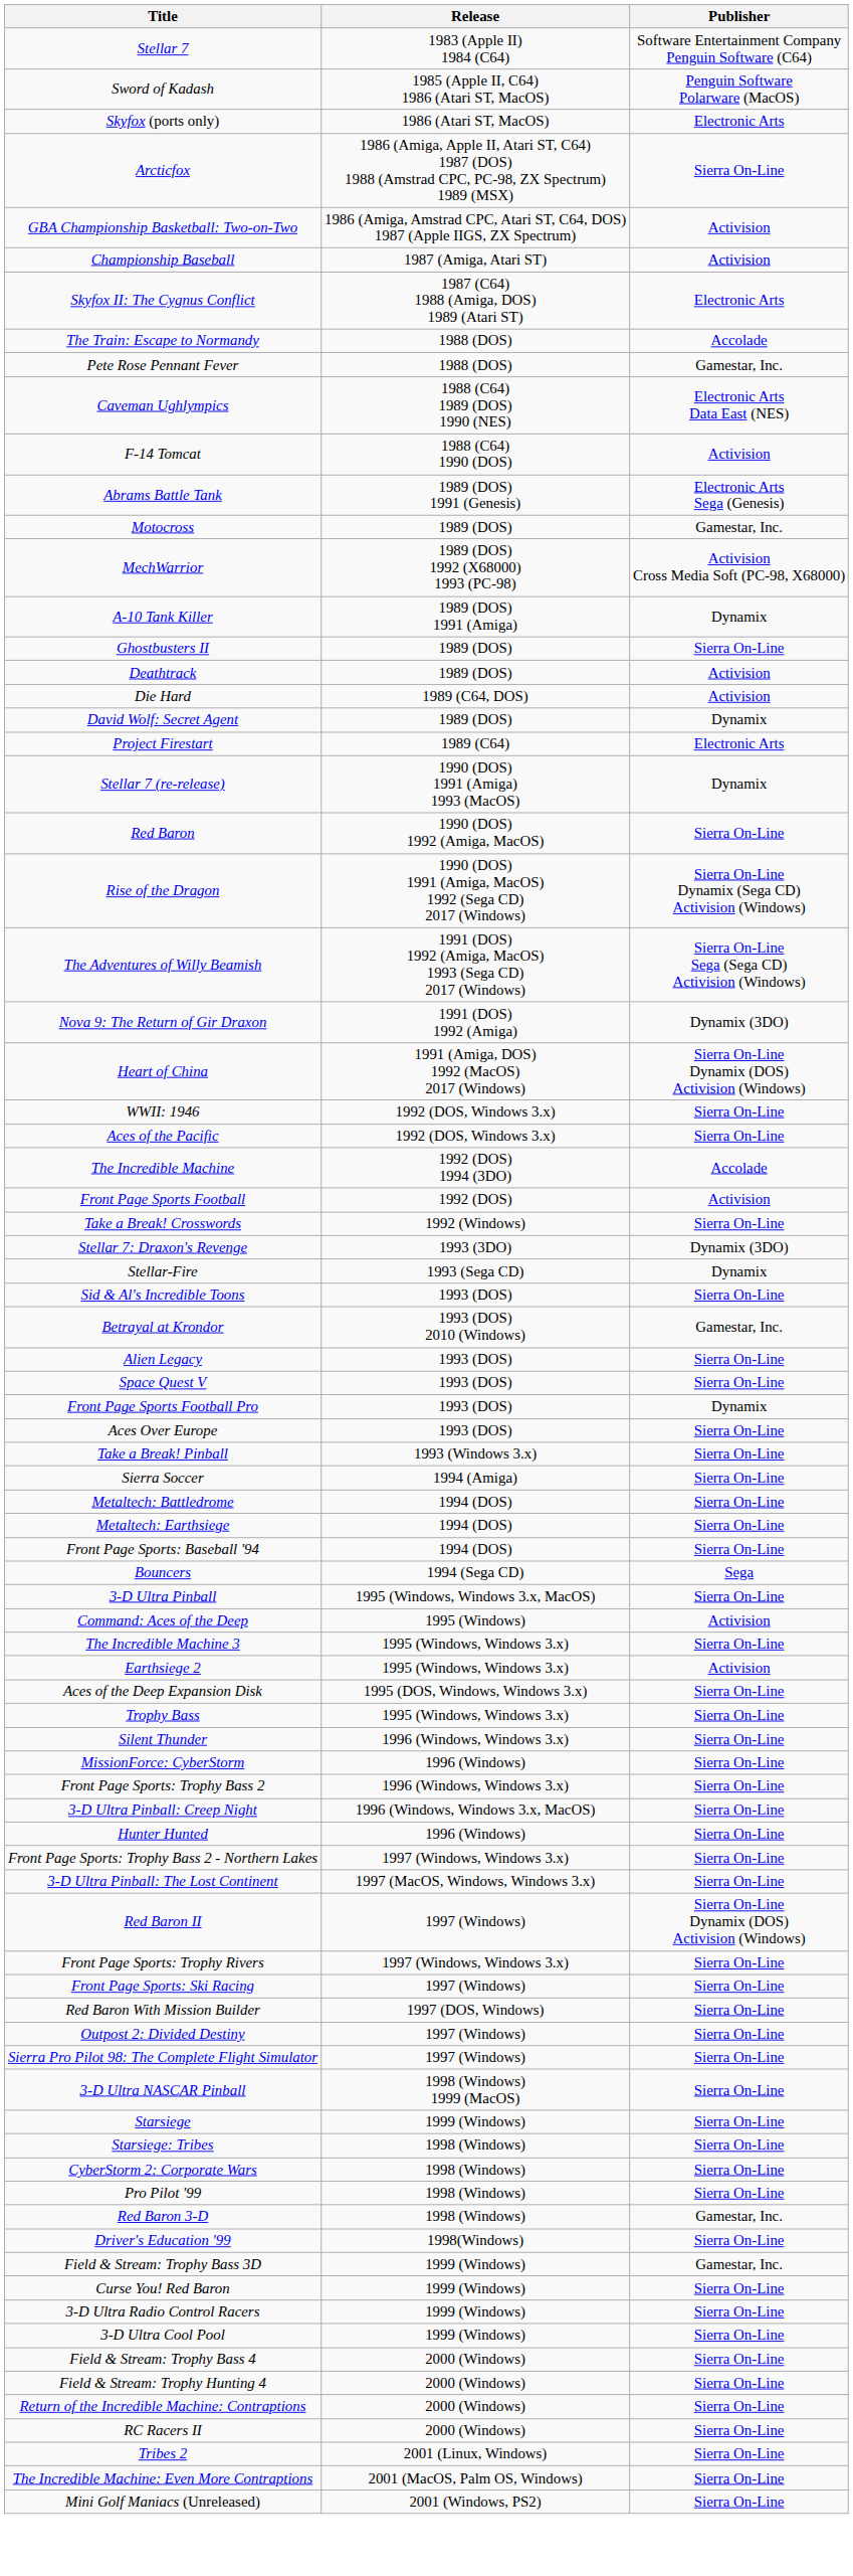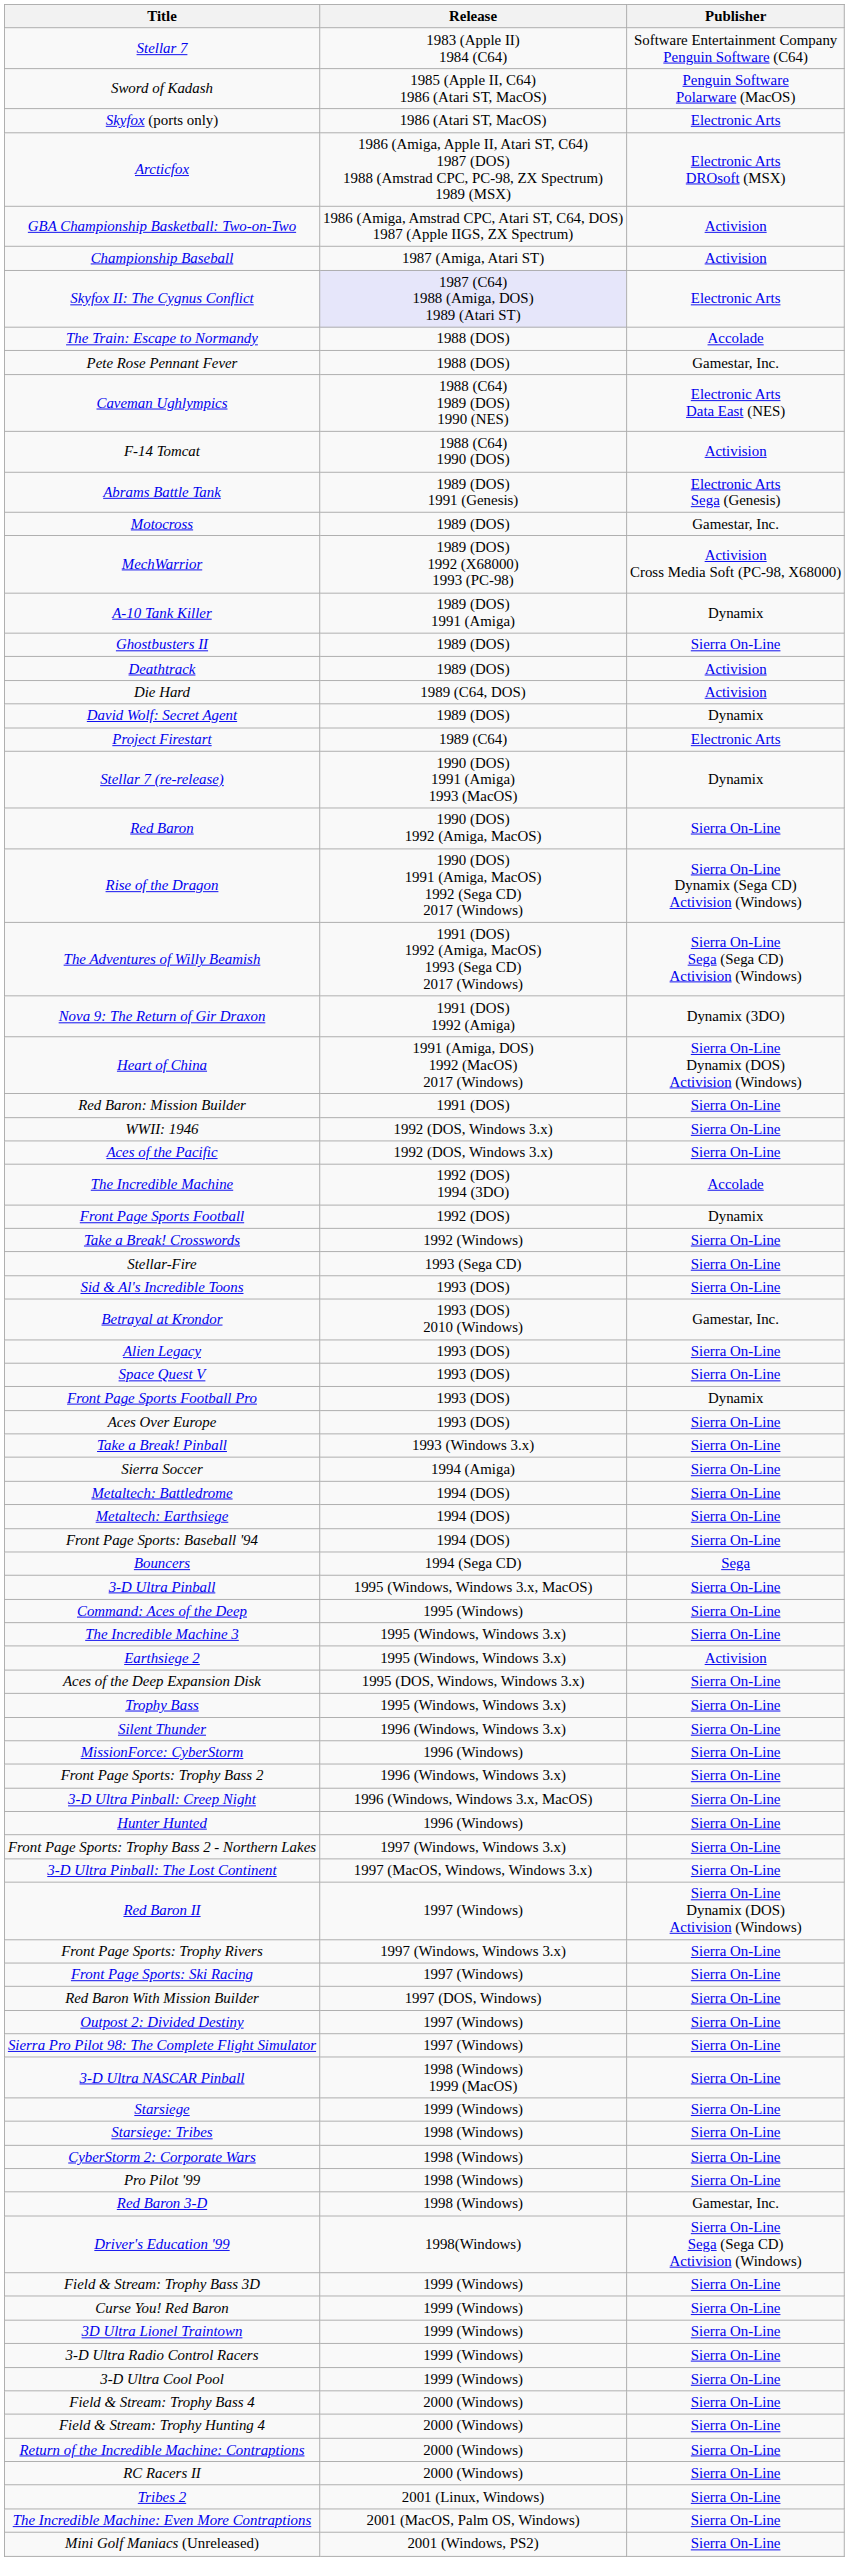 <table class="wikitable sortable" style="text-align:center">
 <tr>
 <th>Title</th>
 <th>Release</th>
 <th>Publisher</th>
 </tr>
 <tr>
 <td><em><a href='#'>Stellar 7</a></em></td>
 <td>1983 (Apple II)<br>1984 (C64)</td>
 <td>Software Entertainment Company<br><a href='#'>Penguin Software</a> (C64)</td>
 </tr>
 <tr>
 <td><em>Sword of Kadash</em></td>
 <td>1985 (Apple II, C64)<br>1986 (Atari ST, MacOS)</td>
 <td><a href='#'>Penguin Software</a><br><a href='#'>Polarware</a> (MacOS)</td>
 </tr>
 <tr>
 <td><em><a href='#'>Skyfox</a></em> (ports only)</td>
 <td>1986 (Atari ST, MacOS)</td>
 <td><a href='#'>Electronic Arts</a></td>
 </tr>
 <tr>
 <td><em><a href='#'>Arcticfox</a></em></td>
 <td>1986 (Amiga, Apple II, Atari ST, C64)<br>1987 (DOS)<br>1988 (Amstrad CPC, PC-98, ZX Spectrum)<br>1989 (MSX)</td>
-<td><a href='#'>Sierra On-Line</a></td>
+<td><a href='#'>Electronic Arts</a><br><a href='#'>DROsoft</a> (MSX)</td>
 </tr>
 <tr>
 <td><em><a href='#'>GBA Championship Basketball: Two-on-Two</a></em></td>
 <td>1986 (Amiga, Amstrad CPC, Atari ST, C64, DOS)<br>1987 (Apple IIGS, ZX Spectrum)</td>
 <td><a href='#'>Activision</a></td>
 </tr>
 <tr>
 <td><em><a href='#'>Championship Baseball</a></em></td>
 <td>1987 (Amiga, Atari ST)</td>
 <td><a href='#'>Activision</a></td>
 </tr>
 <tr>
 <td><em><a href='#'>Skyfox II: The Cygnus Conflict</a></em></td>
-<td>1987 (C64)<br>1988 (Amiga, DOS)<br>1989 (Atari ST)</td>
+<td style="background: lavender;">1987 (C64)<br>1988 (Amiga, DOS)<br>1989 (Atari ST)</td>
 <td><a href='#'>Electronic Arts</a></td>
 </tr>
 <tr>
 <td><em><a href='#'>The Train: Escape to Normandy</a></em></td>
 <td>1988 (DOS)</td>
 <td><a href='#'>Accolade</a></td>
 </tr>
 <tr>
 <td><em>Pete Rose Pennant Fever</em></td>
 <td>1988 (DOS)</td>
 <td>Gamestar, Inc.</td>
 </tr>
 <tr>
 <td><em><a href='#'>Caveman Ughlympics</a></em></td>
 <td>1988 (C64)<br>1989 (DOS)<br>1990 (NES)</td>
 <td><a href='#'>Electronic Arts</a><br><a href='#'>Data East</a> (NES)</td>
 </tr>
 <tr>
 <td><em>F-14 Tomcat</em></td>
 <td>1988 (C64)<br>1990 (DOS)</td>
 <td><a href='#'>Activision</a></td>
 </tr>
 <tr>
 <td><em><a href='#'>Abrams Battle Tank</a></em></td>
 <td>1989 (DOS)<br>1991 (Genesis)</td>
 <td><a href='#'>Electronic Arts</a><br><a href='#'>Sega</a> (Genesis)</td>
 </tr>
 <tr>
 <td><em><a href='#'>Motocross</a></em></td>
 <td>1989 (DOS)</td>
 <td>Gamestar, Inc.</td>
 </tr>
 <tr>
 <td><em><a href='#'>MechWarrior</a></em></td>
 <td>1989 (DOS)<br>1992 (X68000)<br>1993 (PC-98)</td>
 <td><a href='#'>Activision</a><br>Cross Media Soft (PC-98, X68000)</td>
 </tr>
 <tr>
 <td><em><a href='#'>A-10 Tank Killer</a></em></td>
 <td>1989 (DOS)<br>1991 (Amiga)</td>
 <td>Dynamix</td>
 </tr>
 <tr>
 <td><em><a href='#'>Ghostbusters II</a></em></td>
 <td>1989 (DOS)</td>
 <td><a href='#'>Sierra On-Line</a></td>
 </tr>
 <tr>
 <td><em><a href='#'>Deathtrack</a></em></td>
 <td>1989 (DOS)</td>
 <td><a href='#'>Activision</a></td>
 </tr>
 <tr>
 <td><em>Die Hard</em></td>
 <td>1989 (C64, DOS)</td>
 <td><a href='#'>Activision</a></td>
 </tr>
 <tr>
 <td><em><a href='#'>David Wolf: Secret Agent</a></em></td>
 <td>1989 (DOS)</td>
 <td>Dynamix</td>
 </tr>
 <tr>
 <td><em><a href='#'>Project Firestart</a></em></td>
 <td>1989 (C64)</td>
 <td><a href='#'>Electronic Arts</a></td>
 </tr>
 <tr>
 <td><em><a href='#'>Stellar 7 (re-release)</a></em></td>
 <td>1990 (DOS)<br>1991 (Amiga)<br>1993 (MacOS)</td>
 <td>Dynamix</td>
 </tr>
 <tr>
 <td><em><a href='#'>Red Baron</a></em></td>
 <td>1990 (DOS)<br> 1992 (Amiga, MacOS)</td>
 <td><a href='#'>Sierra On-Line</a></td>
 </tr>
 <tr>
 <td><em><a href='#'>Rise of the Dragon</a></em></td>
 <td>1990 (DOS)<br>1991 (Amiga, MacOS)<br>1992 (Sega CD)<br>2017 (Windows)</td>
 <td><a href='#'>Sierra On-Line</a><br>Dynamix (Sega CD)<br><a href='#'>Activision</a> (Windows)</td>
 </tr>
 <tr>
 <td><em><a href='#'>The Adventures of Willy Beamish</a></em></td>
 <td>1991 (DOS)<br>1992 (Amiga, MacOS)<br>1993 (Sega CD)<br>2017 (Windows)</td>
 <td><a href='#'>Sierra On-Line</a><br><a href='#'>Sega</a> (Sega CD)<br><a href='#'>Activision</a> (Windows)</td>
 </tr>
 <tr>
 <td><em><a href='#'>Nova 9: The Return of Gir Draxon</a></em></td>
 <td>1991 (DOS)<br>1992 (Amiga)</td>
 <td>Dynamix (3DO)</td>
 </tr>
 <tr>
 <td><em><a href='#'>Heart of China</a></em></td>
 <td>1991 (Amiga, DOS)<br>1992 (MacOS)<br>2017 (Windows)</td>
 <td><a href='#'>Sierra On-Line</a><br>Dynamix (DOS)<br><a href='#'>Activision</a> (Windows)</td>
 </tr>
 <tr>
+<td><em>Red Baron: Mission Builder</em></td>
+<td>1991 (DOS)</td>
+<td><a href='#'>Sierra On-Line</a></td>
+</tr>
+<tr>
 <td><em>WWII: 1946</em></td>
 <td>1992 (DOS, Windows 3.x)</td>
 <td><a href='#'>Sierra On-Line</a></td>
 </tr>
 <tr>
 <td><em><a href='#'>Aces of the Pacific</a></em></td>
 <td>1992 (DOS, Windows 3.x)</td>
 <td><a href='#'>Sierra On-Line</a></td>
 </tr>
 <tr>
 <td><em><a href='#'>The Incredible Machine</a></em></td>
 <td>1992 (DOS)<br>1994 (3DO)</td>
 <td><a href='#'>Accolade</a></td>
 </tr>
 <tr>
 <td><em><a href='#'>Front Page Sports Football</a></em></td>
 <td>1992 (DOS)</td>
-<td><a href='#'>Activision</a></td>
+<td>Dynamix</td>
 </tr>
 <tr>
 <td><em><a href='#'>Take a Break! Crosswords</a></em></td>
 <td>1992 (Windows)</td>
 <td><a href='#'>Sierra On-Line</a></td>
 </tr>
 <tr>
-<td><em><a href='#'>Stellar 7: Draxon's Revenge</a></em></td>
-<td>1993 (3DO)</td>
-<td>Dynamix (3DO)</td>
-</tr>
-<tr>
 <td><em>Stellar-Fire</em></td>
 <td>1993 (Sega CD)</td>
-<td>Dynamix</td>
+<td><a href='#'>Sierra On-Line</a></td>
 </tr>
 <tr>
 <td><em><a href='#'>Sid & Al's Incredible Toons</a></em></td>
 <td>1993 (DOS)</td>
 <td><a href='#'>Sierra On-Line</a></td>
 </tr>
 <tr>
 <td><em><a href='#'>Betrayal at Krondor</a></em></td>
 <td>1993 (DOS)<br>2010 (Windows)</td>
 <td>Gamestar, Inc.</td>
 </tr>
 <tr>
 <td><em><a href='#'>Alien Legacy</a></em></td>
 <td>1993 (DOS)</td>
 <td><a href='#'>Sierra On-Line</a></td>
 </tr>
 <tr>
 <td><em><a href='#'>Space Quest V</a></em></td>
 <td>1993 (DOS)</td>
 <td><a href='#'>Sierra On-Line</a></td>
 </tr>
 <tr>
 <td><em><a href='#'>Front Page Sports Football Pro</a></em></td>
 <td>1993 (DOS)</td>
 <td>Dynamix</td>
 </tr>
 <tr>
 <td><em>Aces Over Europe</em></td>
 <td>1993 (DOS)</td>
 <td><a href='#'>Sierra On-Line</a></td>
 </tr>
 <tr>
 <td><em><a href='#'>Take a Break! Pinball</a></em></td>
 <td>1993 (Windows 3.x)</td>
 <td><a href='#'>Sierra On-Line</a></td>
 </tr>
 <tr>
 <td><em>Sierra Soccer</em></td>
 <td>1994 (Amiga)</td>
 <td><a href='#'>Sierra On-Line</a></td>
 </tr>
 <tr>
 <td><em><a href='#'>Metaltech: Battledrome</a></em></td>
 <td>1994 (DOS)</td>
 <td><a href='#'>Sierra On-Line</a></td>
 </tr>
 <tr>
 <td><em><a href='#'>Metaltech: Earthsiege</a></em></td>
 <td>1994 (DOS)</td>
 <td><a href='#'>Sierra On-Line</a></td>
 </tr>
 <tr>
 <td><em>Front Page Sports: Baseball '94</em></td>
 <td>1994 (DOS)</td>
 <td><a href='#'>Sierra On-Line</a></td>
 </tr>
 <tr>
 <td><em><a href='#'>Bouncers</a></em></td>
 <td>1994 (Sega CD)</td>
 <td><a href='#'>Sega</a></td>
 </tr>
 <tr>
 <td><em><a href='#'>3-D Ultra Pinball</a></em></td>
 <td>1995 (Windows, Windows 3.x, MacOS)</td>
 <td><a href='#'>Sierra On-Line</a></td>
 </tr>
 <tr>
 <td><em><a href='#'>Command: Aces of the Deep</a></em></td>
 <td>1995 (Windows)</td>
-<td><a href='#'>Activision</a></td>
+<td><a href='#'>Sierra On-Line</a></td>
 </tr>
 <tr>
 <td><em><a href='#'>The Incredible Machine 3</a></em></td>
 <td>1995 (Windows, Windows 3.x)</td>
 <td><a href='#'>Sierra On-Line</a></td>
 </tr>
 <tr>
 <td><em><a href='#'>Earthsiege 2</a></em></td>
 <td>1995 (Windows, Windows 3.x)</td>
 <td><a href='#'>Activision</a></td>
 </tr>
 <tr>
 <td><em>Aces of the Deep Expansion Disk</em></td>
 <td>1995 (DOS, Windows, Windows 3.x)</td>
 <td><a href='#'>Sierra On-Line</a></td>
 </tr>
 <tr>
 <td><em><a href='#'>Trophy Bass</a></em></td>
 <td>1995 (Windows, Windows 3.x)</td>
 <td><a href='#'>Sierra On-Line</a></td>
 </tr>
 <tr>
 <td><em><a href='#'>Silent Thunder</a></em></td>
 <td>1996 (Windows, Windows 3.x)</td>
 <td><a href='#'>Sierra On-Line</a></td>
 </tr>
 <tr>
 <td><em><a href='#'>MissionForce: CyberStorm</a></em></td>
 <td>1996 (Windows)</td>
 <td><a href='#'>Sierra On-Line</a></td>
 </tr>
 <tr>
 <td><em>Front Page Sports: Trophy Bass 2</em></td>
 <td>1996 (Windows, Windows 3.x)</td>
 <td><a href='#'>Sierra On-Line</a></td>
 </tr>
 <tr>
 <td><em><a href='#'>3-D Ultra Pinball: Creep Night</a></em></td>
 <td>1996 (Windows, Windows 3.x, MacOS)</td>
 <td><a href='#'>Sierra On-Line</a></td>
 </tr>
 <tr>
 <td><em><a href='#'>Hunter Hunted</a></em></td>
 <td>1996 (Windows)</td>
 <td><a href='#'>Sierra On-Line</a></td>
 </tr>
 <tr>
 <td><em>Front Page Sports: Trophy Bass 2 - Northern Lakes</em></td>
 <td>1997 (Windows, Windows 3.x)</td>
 <td><a href='#'>Sierra On-Line</a></td>
 </tr>
 <tr>
 <td><em><a href='#'>3-D Ultra Pinball: The Lost Continent</a></em></td>
 <td>1997 (MacOS, Windows, Windows 3.x)</td>
 <td><a href='#'>Sierra On-Line</a></td>
 </tr>
 <tr>
 <td><em><a href='#'>Red Baron II</a></em></td>
 <td>1997 (Windows)</td>
 <td><a href='#'>Sierra On-Line</a><br>Dynamix (DOS)<br><a href='#'>Activision</a> (Windows)</td>
 </tr>
 <tr>
 <td><em>Front Page Sports: Trophy Rivers</em></td>
 <td>1997 (Windows, Windows 3.x)</td>
 <td><a href='#'>Sierra On-Line</a></td>
 </tr>
 <tr>
 <td><em><a href='#'>Front Page Sports: Ski Racing</a></em></td>
 <td>1997 (Windows)</td>
 <td><a href='#'>Sierra On-Line</a></td>
 </tr>
 <tr>
 <td><em>Red Baron With Mission Builder</em></td>
 <td>1997 (DOS, Windows)</td>
 <td><a href='#'>Sierra On-Line</a></td>
 </tr>
 <tr>
 <td><em><a href='#'>Outpost 2: Divided Destiny</a></em></td>
 <td>1997 (Windows)</td>
 <td><a href='#'>Sierra On-Line</a></td>
 </tr>
 <tr>
 <td><em><a href='#'>Sierra Pro Pilot 98: The Complete Flight Simulator</a></em></td>
 <td>1997 (Windows)</td>
 <td><a href='#'>Sierra On-Line</a></td>
 </tr>
 <tr>
 <td><em><a href='#'>3-D Ultra NASCAR Pinball</a></em></td>
 <td>1998 (Windows)<br>1999 (MacOS)</td>
 <td><a href='#'>Sierra On-Line</a></td>
 </tr>
 <tr>
 <td><em><a href='#'>Starsiege</a></em></td>
 <td>1999 (Windows)</td>
 <td><a href='#'>Sierra On-Line</a></td>
 </tr>
 <tr>
 <td><em><a href='#'>Starsiege: Tribes</a></em></td>
 <td>1998 (Windows)</td>
 <td><a href='#'>Sierra On-Line</a></td>
 </tr>
 <tr>
 <td><em><a href='#'>CyberStorm 2: Corporate Wars</a></em></td>
 <td>1998 (Windows)</td>
 <td><a href='#'>Sierra On-Line</a></td>
 </tr>
 <tr>
 <td><em>Pro Pilot '99</em></td>
 <td>1998 (Windows)</td>
 <td><a href='#'>Sierra On-Line</a></td>
 </tr>
 <tr>
 <td><em><a href='#'>Red Baron 3-D</a></em></td>
 <td>1998 (Windows)</td>
 <td>Gamestar, Inc.</td>
 </tr>
 <tr>
 <td><em><a href='#'>Driver's Education '99</a></em></td>
 <td>1998(Windows)</td>
-<td><a href='#'>Sierra On-Line</a></td>
+<td><a href='#'>Sierra On-Line</a><br><a href='#'>Sega</a> (Sega CD)<br><a href='#'>Activision</a> (Windows)</td>
 </tr>
 <tr>
 <td><em>Field & Stream: Trophy Bass 3D</em></td>
 <td>1999 (Windows)</td>
-<td>Gamestar, Inc.</td>
+<td><a href='#'>Sierra On-Line</a></td>
 </tr>
 <tr>
 <td><em>Curse You! Red Baron</em></td>
+<td>1999 (Windows)</td>
+<td><a href='#'>Sierra On-Line</a></td>
+</tr>
+<tr>
+<td><em><a href='#'>3D Ultra Lionel Traintown</a></em></td>
 <td>1999 (Windows)</td>
 <td><a href='#'>Sierra On-Line</a></td>
 </tr>
 <tr>
 <td><em>3-D Ultra Radio Control Racers</em></td>
 <td>1999 (Windows)</td>
 <td><a href='#'>Sierra On-Line</a></td>
 </tr>
 <tr>
 <td><em>3-D Ultra Cool Pool</em></td>
 <td>1999 (Windows)</td>
 <td><a href='#'>Sierra On-Line</a></td>
 </tr>
 <tr>
 <td><em>Field & Stream: Trophy Bass 4</em></td>
 <td>2000 (Windows)</td>
 <td><a href='#'>Sierra On-Line</a></td>
 </tr>
 <tr>
 <td><em>Field & Stream: Trophy Hunting 4</em></td>
 <td>2000 (Windows)</td>
 <td><a href='#'>Sierra On-Line</a></td>
 </tr>
 <tr>
 <td><em><a href='#'>Return of the Incredible Machine: Contraptions</a></em></td>
 <td>2000 (Windows)</td>
 <td><a href='#'>Sierra On-Line</a></td>
 </tr>
 <tr>
 <td><em>RC Racers II</em></td>
 <td>2000 (Windows)</td>
 <td><a href='#'>Sierra On-Line</a></td>
 </tr>
 <tr>
 <td><em><a href='#'>Tribes 2</a></em></td>
 <td>2001 (Linux, Windows)</td>
 <td><a href='#'>Sierra On-Line</a></td>
 </tr>
 <tr>
 <td><em><a href='#'>The Incredible Machine: Even More Contraptions</a></em></td>
 <td>2001 (MacOS, Palm OS, Windows)</td>
 <td><a href='#'>Sierra On-Line</a></td>
 </tr>
 <tr>
 <td><em>Mini Golf Maniacs</em> (Unreleased)</td>
 <td>2001 (Windows, PS2)</td>
 <td><a href='#'>Sierra On-Line</a></td>
 </tr>
 </table>
